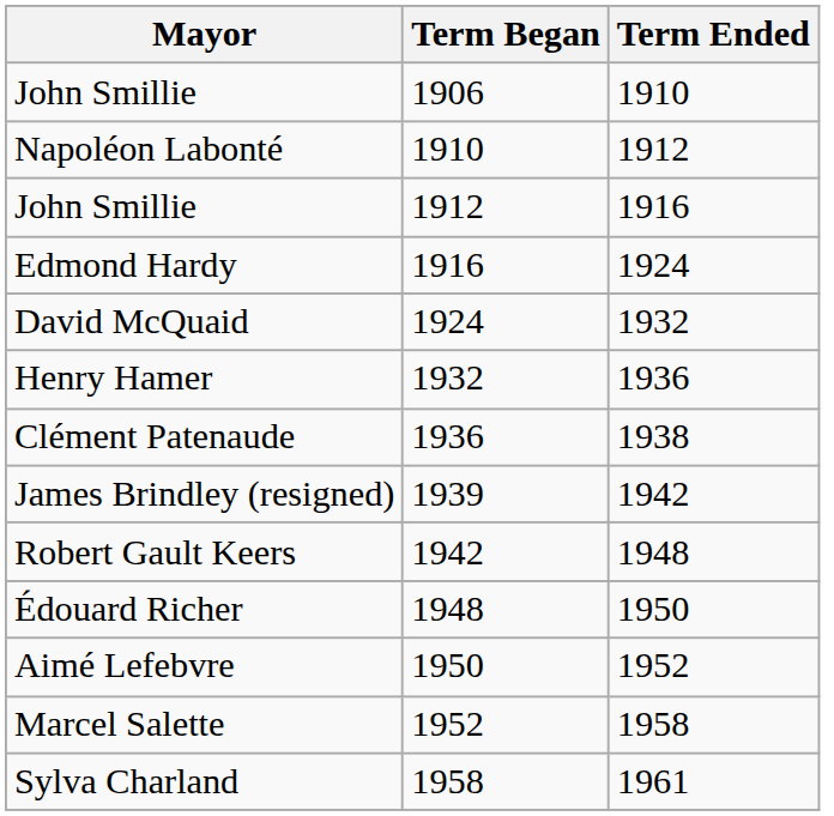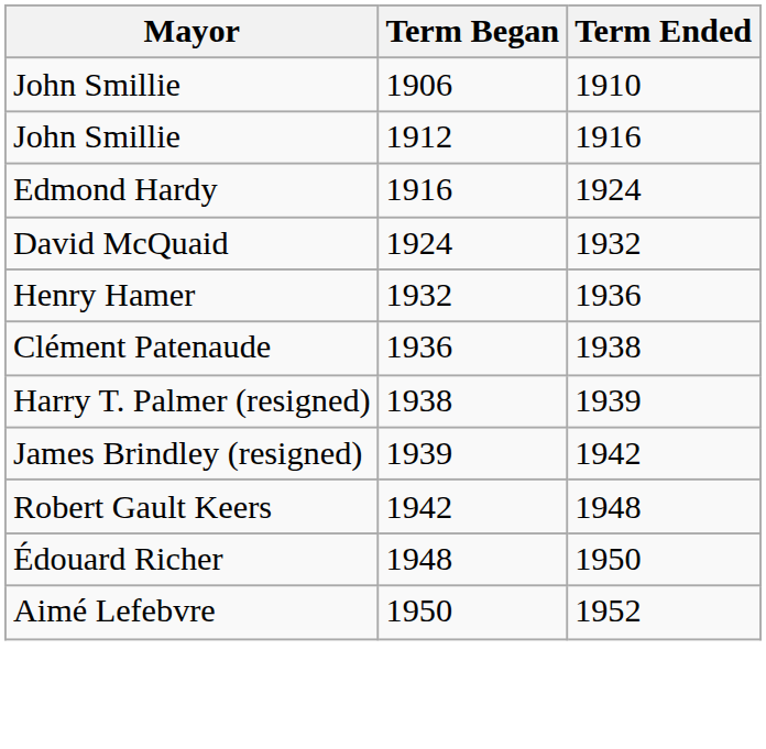 <table class=wikitable>
 <tr>
 <th>Mayor</th>
 <th>Term Began</th>
 <th>Term Ended</th>
 </tr>
 <tr>
 <td>John Smillie</td>
 <td>1906</td>
 <td>1910</td>
-</tr>
-<tr>
-<td>Napoléon Labonté</td>
-<td>1910</td>
-<td>1912</td>
 </tr>
 <tr>
 <td>John Smillie</td>
 <td>1912</td>
 <td>1916</td>
 </tr>
 <tr>
 <td>Edmond Hardy</td>
 <td>1916</td>
 <td>1924</td>
 </tr>
 <tr>
 <td>David McQuaid</td>
 <td>1924</td>
 <td>1932</td>
 </tr>
 <tr>
 <td>Henry Hamer</td>
 <td>1932</td>
 <td>1936</td>
 </tr>
 <tr>
 <td>Clément Patenaude</td>
 <td>1936</td>
 <td>1938</td>
 </tr>
 <tr>
+<td>Harry T. Palmer (resigned)</td>
+<td>1938</td>
+<td>1939</td>
+</tr>
+<tr>
 <td>James Brindley (resigned)</td>
 <td>1939</td>
 <td>1942</td>
 </tr>
 <tr>
 <td>Robert Gault Keers</td>
 <td>1942</td>
 <td>1948</td>
 </tr>
 <tr>
 <td>Édouard Richer</td>
 <td>1948</td>
 <td>1950</td>
 </tr>
 <tr>
 <td>Aimé Lefebvre</td>
 <td>1950</td>
 <td>1952</td>
 </tr>
-<tr>
-<td>Marcel Salette</td>
-<td>1952</td>
-<td>1958</td>
-</tr>
-<tr>
-<td>Sylva Charland</td>
-<td>1958</td>
-<td>1961</td>
-</tr>
 </table>
